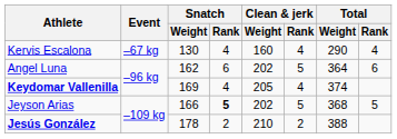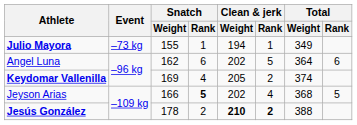 <table class=wikitable style=font-size:90%;text-align:center>
 <tr>
 <th rowspan=2>Athlete</th>
 <th rowspan=2>Event</th>
 <th colspan=2>Snatch</th>
 <th colspan=2>Clean & jerk</th>
 <th colspan=2>Total</th>
 </tr>
 <tr style=font-size:95%>
 <th>Weight</th>
 <th>Rank</th>
 <th>Weight</th>
 <th>Rank</th>
 <th>Weight</th>
 <th>Rank</th>
 </tr>
 <tr>
-<td align=left><a href='#'>Kervis Escalona</a></td>
-<td align=left><a href='#'>–67 kg</a></td>
-<td>130</td>
-<td>4</td>
-<td>160</td>
-<td>4</td>
-<td>290</td>
-<td>4</td>
+<td align=left><strong><a href='#'>Julio Mayora</a></strong></td>
+<td align=left><a href='#'>–73 kg</a></td>
+<td>155</td>
+<td>1</td>
+<td>194</td>
+<td>1</td>
+<td>349</td>
+<td></td>
 </tr>
 <tr>
 <td align=left><a href='#'>Angel Luna</a></td>
 <td align=left rowspan=2><a href='#'>–96 kg</a></td>
 <td>162</td>
 <td>6</td>
 <td>202</td>
 <td>5</td>
 <td>364</td>
 <td>6</td>
 </tr>
 <tr>
 <td align=left><strong><a href='#'>Keydomar Vallenilla</a></strong></td>
 <td>169</td>
 <td>4</td>
 <td>205</td>
-<td>4</td>
+<td>2</td>
 <td>374</td>
 <td></td>
 </tr>
 <tr>
 <td align=left><a href='#'>Jeyson Arias</a></td>
 <td align=left rowspan=2><a href='#'>–109 kg</a></td>
 <td>166</td>
 <td><strong>5</strong></td>
 <td>202</td>
-<td>5</td>
+<td>4</td>
 <td>368</td>
 <td>5</td>
 </tr>
 <tr>
 <td align=left><strong><a href='#'>Jesús González</a></strong></td>
 <td>178</td>
 <td>2</td>
-<td>210</td>
-<td>2</td>
+<td><strong>210</strong></td>
+<td><strong>2</strong></td>
 <td>388</td>
 <td></td>
 </tr>
 </table>
